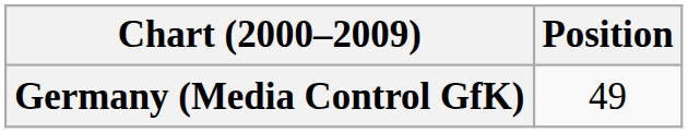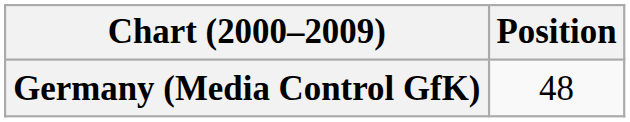 <table class="wikitable plainrowheaders" style="text-align:center">
 <tr>
 <th>Chart (2000–2009)</th>
 <th>Position</th>
 </tr>
 <tr>
 <th scope="row">Germany (Media Control GfK)</th>
-<td>49</td>
+<td>48</td>
 </tr>
 </table>
